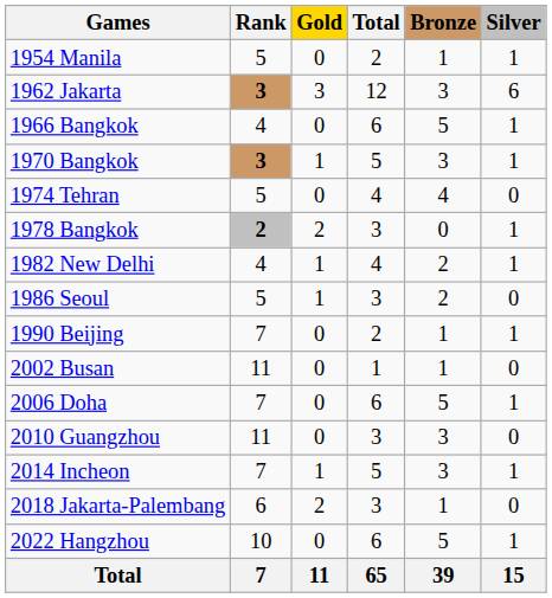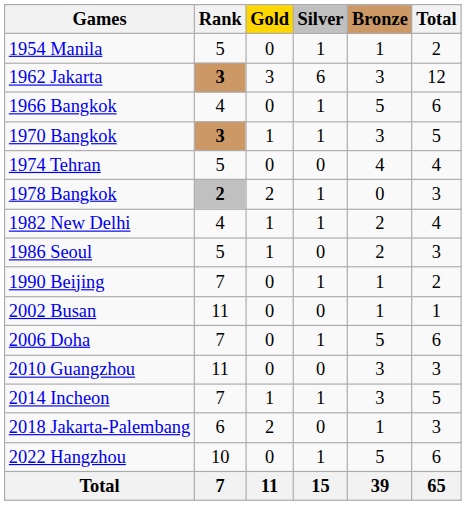 <table class="wikitable sortable" style="text-align:center">
 <tr>
 <th>Games</th>
 <th>Rank</th>
 <th style="background-color:gold;">Gold</th>
+<th style="background-color:silver;">Silver</th>
+<th style="background-color:#c96;">Bronze</th>
 <th>Total</th>
-<th style="background-color:#c96;">Bronze</th>
-<th style="background-color:silver;">Silver</th>
 </tr>
 <tr>
 <td align=left><a href='#'>1954 Manila</a></td>
 <td>5</td>
 <td>0</td>
-<td>2</td>
 <td>1</td>
 <td>1</td>
+<td>2</td>
 </tr>
 <tr>
 <td align=left><a href='#'>1962 Jakarta</a></td>
 <td bgcolor=#c96><strong>3</strong></td>
 <td>3</td>
+<td>6</td>
+<td>3</td>
 <td>12</td>
-<td>3</td>
-<td>6</td>
 </tr>
 <tr>
 <td align=left><a href='#'>1966 Bangkok</a></td>
 <td>4</td>
 <td>0</td>
+<td>1</td>
+<td>5</td>
 <td>6</td>
-<td>5</td>
-<td>1</td>
 </tr>
 <tr>
 <td align=left><a href='#'>1970 Bangkok</a></td>
 <td bgcolor=#c96><strong>3</strong></td>
 <td>1</td>
+<td>1</td>
+<td>3</td>
 <td>5</td>
-<td>3</td>
-<td>1</td>
 </tr>
 <tr>
 <td align=left><a href='#'>1974 Tehran</a></td>
 <td>5</td>
 <td>0</td>
+<td>0</td>
 <td>4</td>
 <td>4</td>
-<td>0</td>
 </tr>
 <tr>
 <td align=left><a href='#'>1978 Bangkok</a></td>
 <td bgcolor=silver><strong>2</strong></td>
 <td>2</td>
+<td>1</td>
+<td>0</td>
 <td>3</td>
-<td>0</td>
-<td>1</td>
 </tr>
 <tr>
 <td align=left><a href='#'>1982 New Delhi</a></td>
 <td>4</td>
 <td>1</td>
+<td>1</td>
+<td>2</td>
 <td>4</td>
-<td>2</td>
-<td>1</td>
 </tr>
 <tr>
 <td align=left><a href='#'>1986 Seoul</a></td>
 <td>5</td>
 <td>1</td>
+<td>0</td>
+<td>2</td>
 <td>3</td>
-<td>2</td>
-<td>0</td>
 </tr>
 <tr>
 <td align=left><a href='#'>1990 Beijing</a></td>
 <td>7</td>
 <td>0</td>
-<td>2</td>
 <td>1</td>
 <td>1</td>
+<td>2</td>
 </tr>
 <tr>
 <td align=left><a href='#'>2002 Busan</a></td>
 <td>11</td>
 <td>0</td>
+<td>0</td>
 <td>1</td>
 <td>1</td>
-<td>0</td>
 </tr>
 <tr>
 <td align=left><a href='#'>2006 Doha</a></td>
 <td>7</td>
 <td>0</td>
+<td>1</td>
+<td>5</td>
 <td>6</td>
-<td>5</td>
-<td>1</td>
 </tr>
 <tr>
 <td align=left><a href='#'>2010 Guangzhou</a></td>
 <td>11</td>
 <td>0</td>
+<td>0</td>
 <td>3</td>
 <td>3</td>
-<td>0</td>
 </tr>
 <tr>
 <td align=left><a href='#'>2014 Incheon</a></td>
 <td>7</td>
 <td>1</td>
+<td>1</td>
+<td>3</td>
 <td>5</td>
-<td>3</td>
-<td>1</td>
 </tr>
 <tr>
 <td align=left><a href='#'>2018 Jakarta-Palembang</a></td>
 <td>6</td>
 <td>2</td>
+<td>0</td>
+<td>1</td>
 <td>3</td>
-<td>1</td>
-<td>0</td>
 </tr>
 <tr>
 <td align=left><a href='#'>2022 Hangzhou</a></td>
 <td>10</td>
 <td>0</td>
+<td>1</td>
+<td>5</td>
 <td>6</td>
-<td>5</td>
-<td>1</td>
 </tr>
 <tr>
 <th>Total</th>
 <th>7</th>
 <th>11</th>
+<th>15</th>
+<th>39</th>
 <th>65</th>
-<th>39</th>
-<th>15</th>
 </tr>
 </table>
